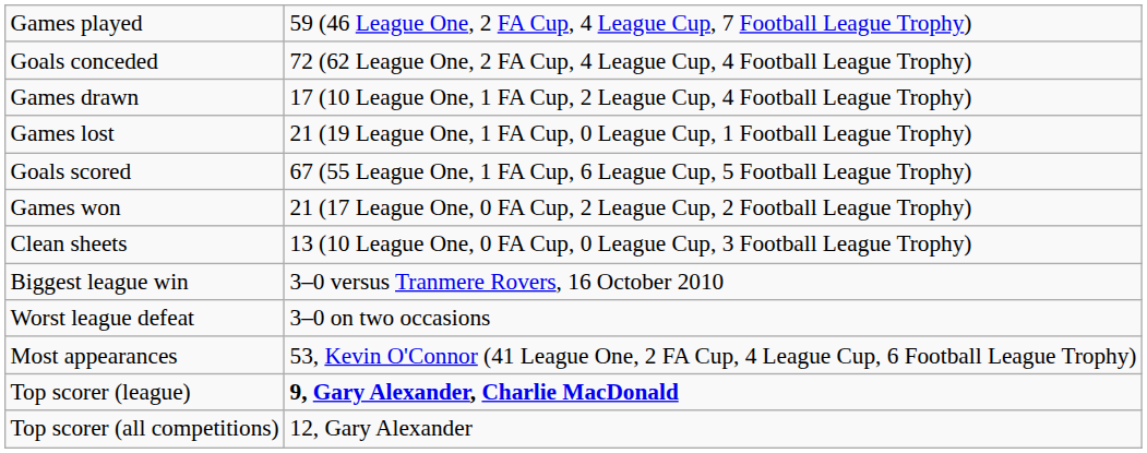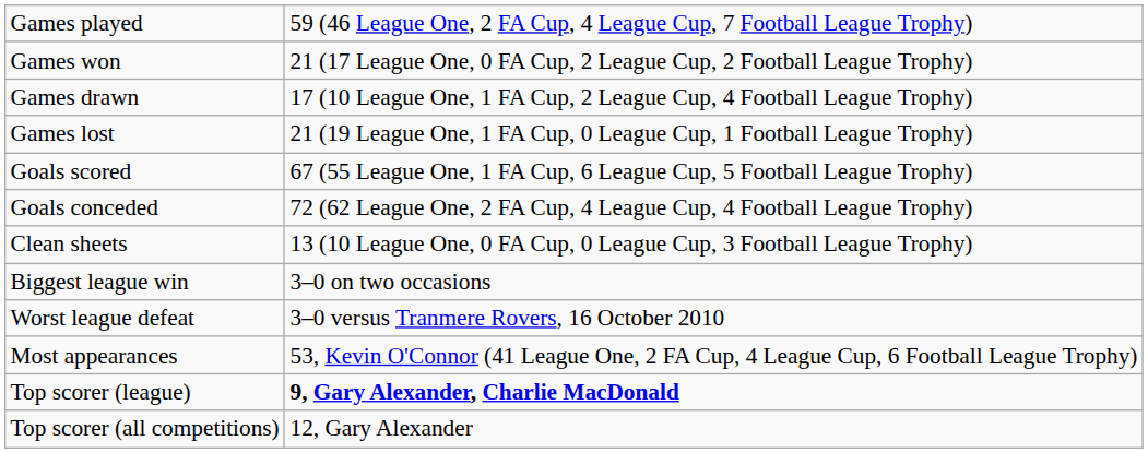 <table class="wikitable">
 <tr>
 <td>Games played</td>
 <td>59 (46 <a href='#'>League One</a>, 2 <a href='#'>FA Cup</a>, 4 <a href='#'>League Cup</a>, 7 <a href='#'>Football League Trophy</a>)</td>
 </tr>
 <tr>
-<td>Goals conceded</td>
-<td>72 (62 League One, 2 FA Cup, 4 League Cup, 4 Football League Trophy)</td>
+<td>Games won</td>
+<td>21 (17 League One, 0 FA Cup, 2 League Cup, 2 Football League Trophy)</td>
 </tr>
 <tr>
 <td>Games drawn</td>
 <td>17 (10 League One, 1 FA Cup, 2 League Cup, 4 Football League Trophy)</td>
 </tr>
 <tr>
 <td>Games lost</td>
 <td>21 (19 League One, 1 FA Cup, 0 League Cup, 1 Football League Trophy)</td>
 </tr>
 <tr>
 <td>Goals scored</td>
 <td>67 (55 League One, 1 FA Cup, 6 League Cup, 5 Football League Trophy)</td>
 </tr>
 <tr>
-<td>Games won</td>
-<td>21 (17 League One, 0 FA Cup, 2 League Cup, 2 Football League Trophy)</td>
+<td>Goals conceded</td>
+<td>72 (62 League One, 2 FA Cup, 4 League Cup, 4 Football League Trophy)</td>
 </tr>
 <tr>
 <td>Clean sheets</td>
 <td>13 (10 League One, 0 FA Cup, 0 League Cup, 3 Football League Trophy)</td>
 </tr>
 <tr>
 <td>Biggest league win</td>
-<td>3–0 versus <a href='#'>Tranmere Rovers</a>, 16 October 2010</td>
+<td>3–0 on two occasions</td>
 </tr>
 <tr>
 <td>Worst league defeat</td>
-<td>3–0 on two occasions</td>
+<td>3–0 versus <a href='#'>Tranmere Rovers</a>, 16 October 2010</td>
 </tr>
 <tr>
 <td>Most appearances</td>
 <td>53, <a href='#'>Kevin O'Connor</a> (41 League One, 2 FA Cup, 4 League Cup, 6 Football League Trophy)</td>
 </tr>
 <tr>
 <td>Top scorer (league)</td>
 <td><strong>9, <a href='#'>Gary Alexander</a>, <a href='#'>Charlie MacDonald</a></strong></td>
 </tr>
 <tr>
 <td>Top scorer (all competitions)</td>
 <td>12, Gary Alexander</td>
 </tr>
 </table>
